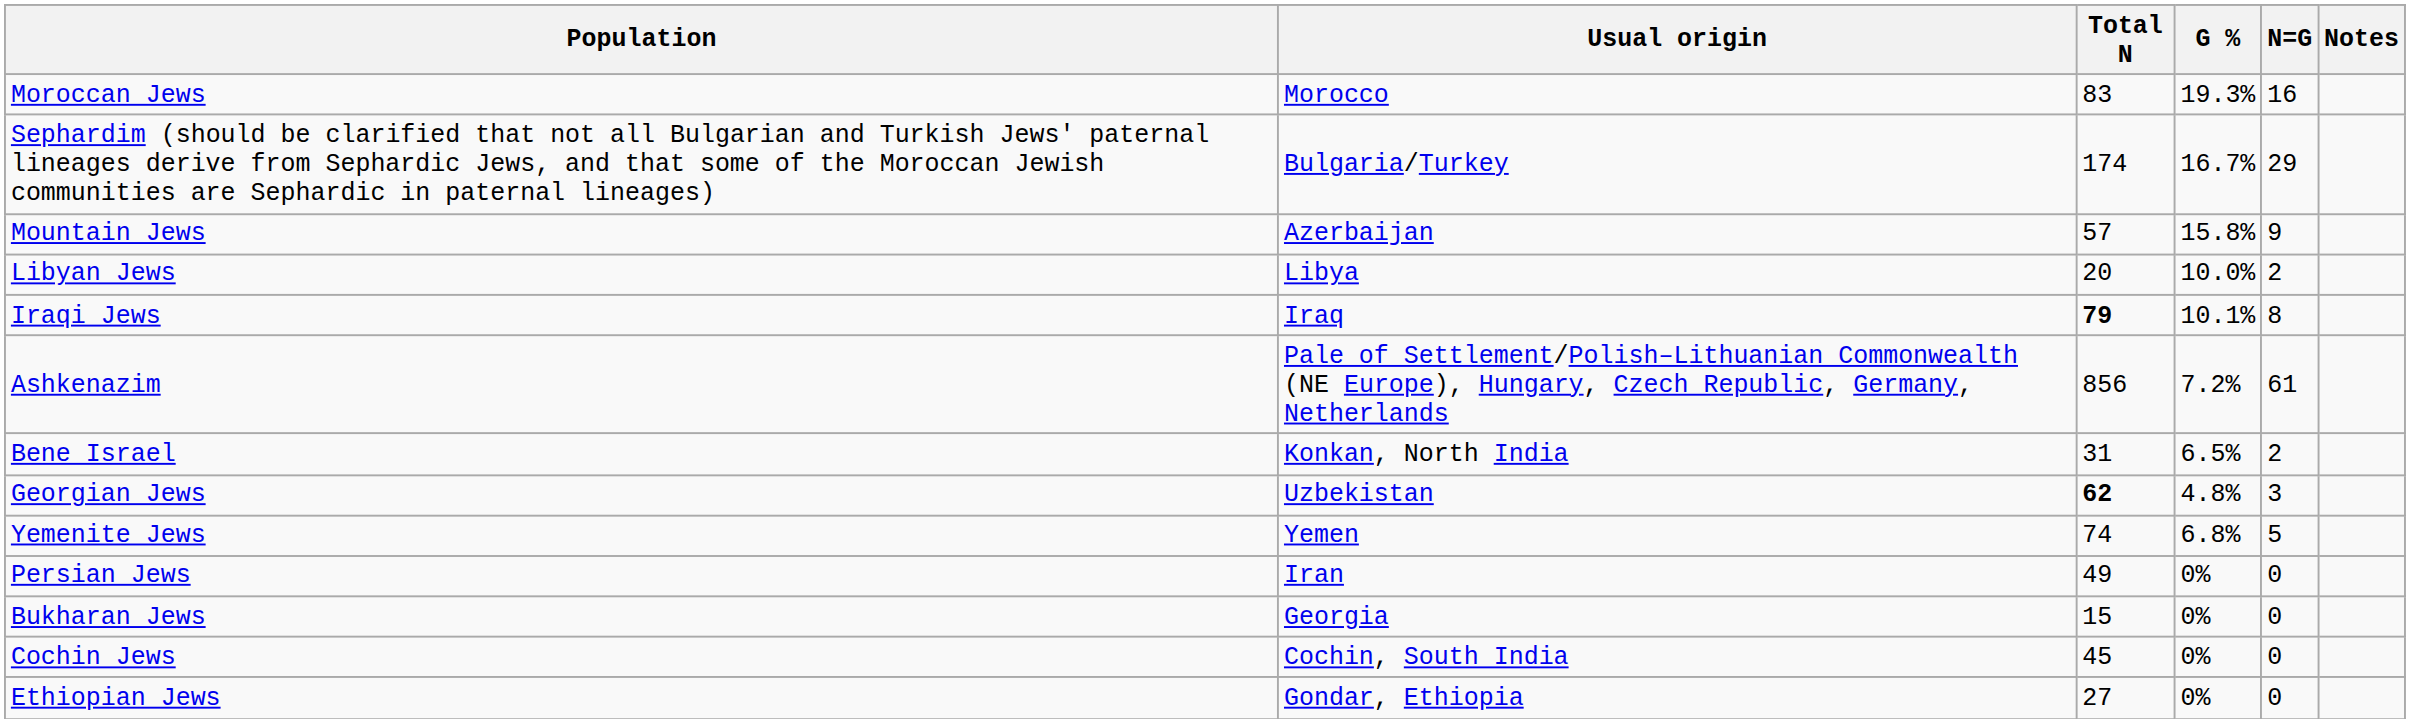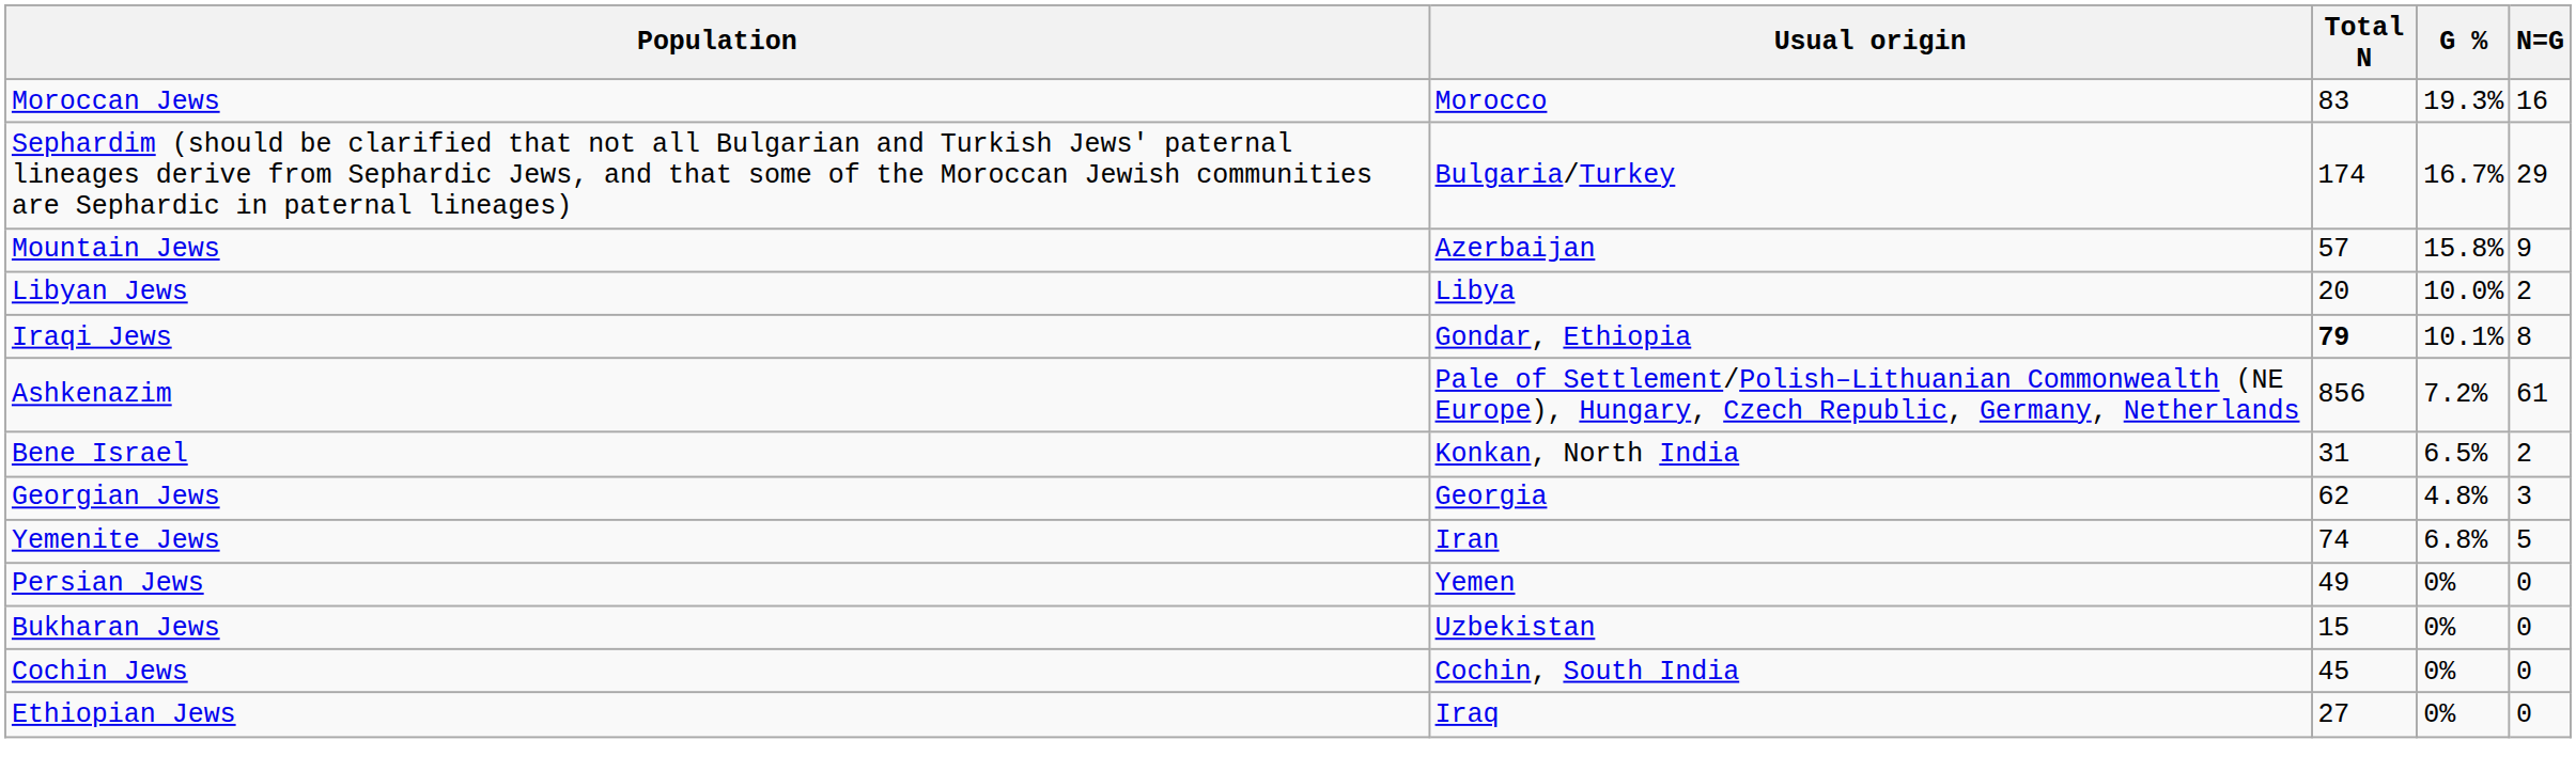 <table class="wikitable">
 <tr>
 <th>Population</th>
 <th>Usual origin</th>
 <th>Total N</th>
 <th>G %</th>
 <th>N=G</th>
-<th>Notes</th>
 </tr>
 <tr>
 <td><a href='#'>Moroccan Jews</a></td>
 <td><a href='#'>Morocco</a></td>
 <td>83</td>
 <td>19.3%</td>
 <td>16</td>
-<td></td>
 </tr>
 <tr>
 <td><a href='#'>Sephardim</a> (should be clarified that not all Bulgarian and Turkish Jews' paternal lineages derive from Sephardic Jews, and that some of the Moroccan Jewish communities are Sephardic in paternal lineages)</td>
 <td><a href='#'>Bulgaria</a>/<a href='#'>Turkey</a></td>
 <td>174</td>
 <td>16.7%</td>
 <td>29</td>
-<td></td>
 </tr>
 <tr>
 <td><a href='#'>Mountain Jews</a></td>
 <td><a href='#'>Azerbaijan</a></td>
 <td>57</td>
 <td>15.8%</td>
 <td>9</td>
-<td></td>
 </tr>
 <tr>
 <td><a href='#'>Libyan Jews</a></td>
 <td><a href='#'>Libya</a></td>
 <td>20</td>
 <td>10.0%</td>
 <td>2</td>
-<td></td>
 </tr>
 <tr>
 <td><a href='#'>Iraqi Jews</a></td>
-<td><a href='#'>Iraq</a></td>
+<td><a href='#'>Gondar</a>, <a href='#'>Ethiopia</a></td>
 <td><strong>79</strong></td>
 <td>10.1%</td>
 <td>8</td>
-<td></td>
 </tr>
 <tr>
 <td><a href='#'>Ashkenazim</a></td>
 <td><a href='#'>Pale of Settlement</a>/<a href='#'>Polish–Lithuanian Commonwealth</a> (NE <a href='#'>Europe</a>), <a href='#'>Hungary</a>, <a href='#'>Czech Republic</a>, <a href='#'>Germany</a>, <a href='#'>Netherlands</a></td>
 <td>856</td>
 <td>7.2%</td>
 <td>61</td>
-<td></td>
 </tr>
 <tr>
 <td><a href='#'>Bene Israel</a></td>
 <td><a href='#'>Konkan</a>, North <a href='#'>India</a></td>
 <td>31</td>
 <td>6.5%</td>
 <td>2</td>
-<td></td>
 </tr>
 <tr>
 <td><a href='#'>Georgian Jews</a></td>
-<td><a href='#'>Uzbekistan</a></td>
-<td><strong>62</strong></td>
+<td><a href='#'>Georgia</a></td>
+<td>62</td>
 <td>4.8%</td>
 <td>3</td>
-<td></td>
 </tr>
 <tr>
 <td><a href='#'>Yemenite Jews</a></td>
-<td><a href='#'>Yemen</a></td>
+<td><a href='#'>Iran</a></td>
 <td>74</td>
 <td>6.8%</td>
 <td>5</td>
-<td></td>
 </tr>
 <tr>
 <td><a href='#'>Persian Jews</a></td>
-<td><a href='#'>Iran</a></td>
+<td><a href='#'>Yemen</a></td>
 <td>49</td>
 <td>0%</td>
 <td>0</td>
-<td></td>
 </tr>
 <tr>
 <td><a href='#'>Bukharan Jews</a></td>
-<td><a href='#'>Georgia</a></td>
+<td><a href='#'>Uzbekistan</a></td>
 <td>15</td>
 <td>0%</td>
 <td>0</td>
-<td></td>
 </tr>
 <tr>
 <td><a href='#'>Cochin Jews</a></td>
 <td><a href='#'>Cochin</a>, <a href='#'>South India</a></td>
 <td>45</td>
 <td>0%</td>
 <td>0</td>
-<td></td>
 </tr>
 <tr>
 <td><a href='#'>Ethiopian Jews</a></td>
-<td><a href='#'>Gondar</a>, <a href='#'>Ethiopia</a></td>
+<td><a href='#'>Iraq</a></td>
 <td>27</td>
 <td>0%</td>
 <td>0</td>
-<td></td>
 </tr>
 </table>
